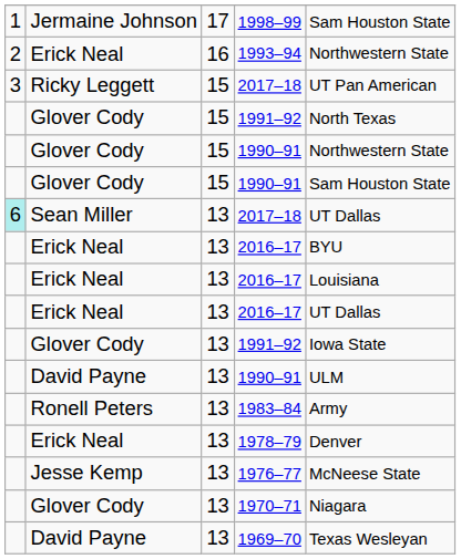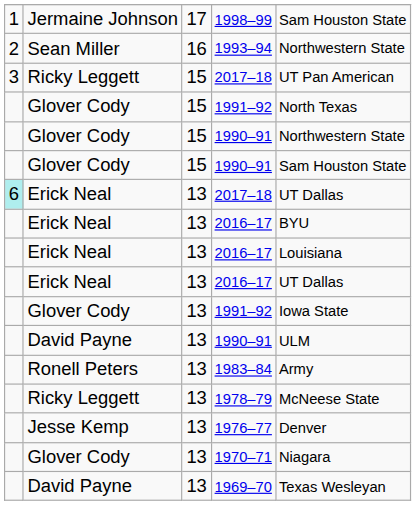 <table class="wikitable">
 <tr>
 </tr>
 <tr>
 <td>1</td>
 <td>Jermaine Johnson</td>
 <td>17</td>
 <td style="font-size:80%;"><a href='#'>1998–99</a></td>
 <td style="font-size:80%;">Sam Houston State</td>
 </tr>
 <tr>
 <td>2</td>
-<td>Erick Neal</td>
+<td>Sean Miller</td>
 <td>16</td>
 <td style="font-size:80%;"><a href='#'>1993–94</a></td>
 <td style="font-size:80%;">Northwestern State</td>
 </tr>
 <tr>
 <td>3</td>
 <td>Ricky Leggett</td>
 <td>15</td>
 <td style="font-size:80%;"><a href='#'>2017–18</a></td>
 <td style="font-size:80%;">UT Pan American</td>
 </tr>
 <tr>
 <td></td>
 <td>Glover Cody</td>
 <td>15</td>
 <td style="font-size:80%;"><a href='#'>1991–92</a></td>
 <td style="font-size:80%;">North Texas</td>
 </tr>
 <tr>
 <td></td>
 <td>Glover Cody</td>
 <td>15</td>
 <td style="font-size:80%;"><a href='#'>1990–91</a></td>
 <td style="font-size:80%;">Northwestern State</td>
 </tr>
 <tr>
 <td></td>
 <td>Glover Cody</td>
 <td>15</td>
 <td style="font-size:80%;"><a href='#'>1990–91</a></td>
 <td style="font-size:80%;">Sam Houston State</td>
 </tr>
 <tr>
 <td style="background: paleturquoise;">6</td>
-<td>Sean Miller</td>
+<td>Erick Neal</td>
 <td>13</td>
 <td style="font-size:80%;"><a href='#'>2017–18</a></td>
 <td style="font-size:80%;">UT Dallas</td>
 </tr>
 <tr>
 <td></td>
 <td>Erick Neal</td>
 <td>13</td>
 <td style="font-size:80%;"><a href='#'>2016–17</a></td>
 <td style="font-size:80%;">BYU</td>
 </tr>
 <tr>
 <td></td>
 <td>Erick Neal</td>
 <td>13</td>
 <td style="font-size:80%;"><a href='#'>2016–17</a></td>
 <td style="font-size:80%;">Louisiana</td>
 </tr>
 <tr>
 <td></td>
 <td>Erick Neal</td>
 <td>13</td>
 <td style="font-size:80%;"><a href='#'>2016–17</a></td>
 <td style="font-size:80%;">UT Dallas</td>
 </tr>
 <tr>
 <td></td>
 <td>Glover Cody</td>
 <td>13</td>
 <td style="font-size:80%;"><a href='#'>1991–92</a></td>
 <td style="font-size:80%;">Iowa State</td>
 </tr>
 <tr>
 <td></td>
 <td>David Payne</td>
 <td>13</td>
 <td style="font-size:80%;"><a href='#'>1990–91</a></td>
 <td style="font-size:80%;">ULM</td>
 </tr>
 <tr>
 <td></td>
 <td>Ronell Peters</td>
 <td>13</td>
 <td style="font-size:80%;"><a href='#'>1983–84</a></td>
 <td style="font-size:80%;">Army</td>
 </tr>
 <tr>
 <td></td>
-<td>Erick Neal</td>
+<td>Ricky Leggett</td>
 <td>13</td>
 <td style="font-size:80%;"><a href='#'>1978–79</a></td>
-<td style="font-size:80%;">Denver</td>
+<td style="font-size:80%;">McNeese State</td>
 </tr>
 <tr>
 <td></td>
 <td>Jesse Kemp</td>
 <td>13</td>
 <td style="font-size:80%;"><a href='#'>1976–77</a></td>
-<td style="font-size:80%;">McNeese State</td>
+<td style="font-size:80%;">Denver</td>
 </tr>
 <tr>
 <td></td>
 <td>Glover Cody</td>
 <td>13</td>
 <td style="font-size:80%;"><a href='#'>1970–71</a></td>
 <td style="font-size:80%;">Niagara</td>
 </tr>
 <tr>
 <td></td>
 <td>David Payne</td>
 <td>13</td>
 <td style="font-size:80%;"><a href='#'>1969–70</a></td>
 <td style="font-size:80%;">Texas Wesleyan</td>
 </tr>
 </table>
